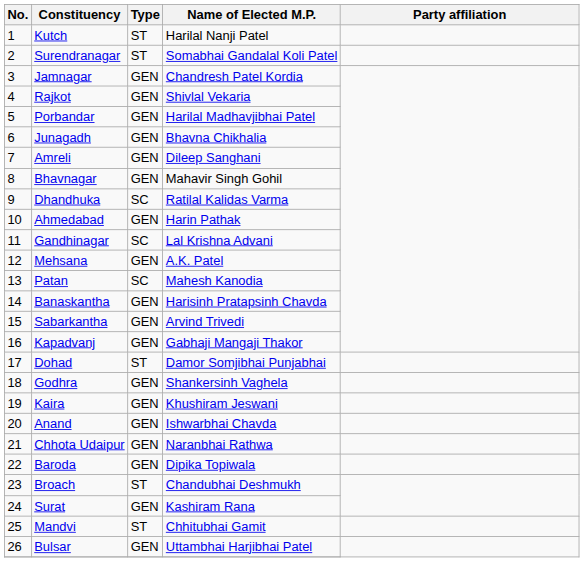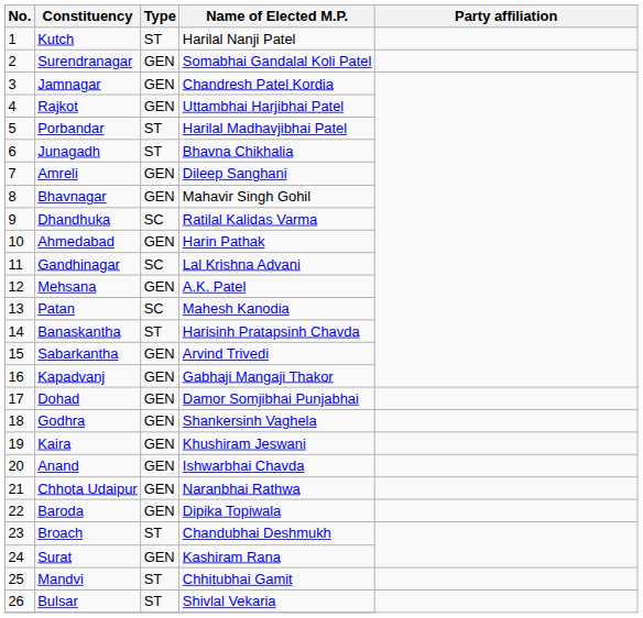 <table class="wikitable" style="font-size: 95%;">
 <tr>
 <th>No.</th>
 <th>Constituency</th>
 <th>Type</th>
 <th>Name of Elected M.P.</th>
 <th colspan="2" style="width:18em">Party affiliation</th>
 </tr>
 <tr>
 <td>1</td>
 <td><a href='#'>Kutch</a></td>
 <td>ST</td>
 <td>Harilal Nanji Patel</td>
 <td></td>
 </tr>
 <tr>
 <td>2</td>
 <td><a href='#'>Surendranagar</a></td>
-<td>ST</td>
+<td>GEN</td>
 <td><a href='#'>Somabhai Gandalal Koli Patel</a></td>
 <td></td>
 </tr>
 <tr>
 <td>3</td>
 <td><a href='#'>Jamnagar</a></td>
 <td>GEN</td>
 <td><a href='#'>Chandresh Patel Kordia</a></td>
 </tr>
 <tr>
 <td>4</td>
 <td><a href='#'>Rajkot</a></td>
 <td>GEN</td>
-<td><a href='#'>Shivlal Vekaria</a></td>
+<td><a href='#'>Uttambhai Harjibhai Patel</a></td>
 </tr>
 <tr>
 <td>5</td>
 <td><a href='#'>Porbandar</a></td>
-<td>GEN</td>
+<td>ST</td>
 <td><a href='#'>Harilal Madhavjibhai Patel</a></td>
 </tr>
 <tr>
 <td>6</td>
 <td><a href='#'>Junagadh</a></td>
-<td>GEN</td>
+<td>ST</td>
 <td><a href='#'>Bhavna Chikhalia</a></td>
 </tr>
 <tr>
 <td>7</td>
 <td><a href='#'>Amreli</a></td>
 <td>GEN</td>
 <td><a href='#'>Dileep Sanghani</a></td>
 </tr>
 <tr>
 <td>8</td>
 <td><a href='#'>Bhavnagar</a></td>
 <td>GEN</td>
 <td>Mahavir Singh Gohil</td>
 </tr>
 <tr>
 <td>9</td>
 <td><a href='#'>Dhandhuka</a></td>
 <td>SC</td>
 <td><a href='#'>Ratilal Kalidas Varma</a></td>
 </tr>
 <tr>
 <td>10</td>
 <td><a href='#'>Ahmedabad</a></td>
 <td>GEN</td>
 <td><a href='#'>Harin Pathak</a></td>
 </tr>
 <tr>
 <td>11</td>
 <td><a href='#'>Gandhinagar</a></td>
 <td>SC</td>
 <td><a href='#'>Lal Krishna Advani</a></td>
 </tr>
 <tr>
 <td>12</td>
 <td><a href='#'>Mehsana</a></td>
 <td>GEN</td>
 <td><a href='#'>A.K. Patel</a></td>
 </tr>
 <tr>
 <td>13</td>
 <td><a href='#'>Patan</a></td>
 <td>SC</td>
 <td><a href='#'>Mahesh Kanodia</a></td>
 </tr>
 <tr>
 <td>14</td>
 <td><a href='#'>Banaskantha</a></td>
-<td>GEN</td>
+<td>ST</td>
 <td><a href='#'>Harisinh Pratapsinh Chavda</a></td>
 </tr>
 <tr>
 <td>15</td>
 <td><a href='#'>Sabarkantha</a></td>
 <td>GEN</td>
 <td><a href='#'>Arvind Trivedi</a></td>
 </tr>
 <tr>
 <td>16</td>
 <td><a href='#'>Kapadvanj</a></td>
 <td>GEN</td>
 <td><a href='#'>Gabhaji Mangaji Thakor</a></td>
 </tr>
 <tr>
 <td>17</td>
 <td><a href='#'>Dohad</a></td>
-<td>ST</td>
+<td>GEN</td>
 <td><a href='#'>Damor Somjibhai Punjabhai</a></td>
 <td></td>
 </tr>
 <tr>
 <td>18</td>
 <td><a href='#'>Godhra</a></td>
 <td>GEN</td>
 <td><a href='#'>Shankersinh Vaghela</a></td>
 <td></td>
 </tr>
 <tr>
 <td>19</td>
 <td><a href='#'>Kaira</a></td>
 <td>GEN</td>
 <td><a href='#'>Khushiram Jeswani</a></td>
 </tr>
 <tr>
 <td>20</td>
 <td><a href='#'>Anand</a></td>
 <td>GEN</td>
 <td><a href='#'>Ishwarbhai Chavda</a></td>
 <td></td>
 </tr>
 <tr>
 <td>21</td>
 <td><a href='#'>Chhota Udaipur</a></td>
 <td>GEN</td>
 <td><a href='#'>Naranbhai Rathwa</a></td>
 <td></td>
 </tr>
 <tr>
 <td>22</td>
 <td><a href='#'>Baroda</a></td>
 <td>GEN</td>
 <td><a href='#'>Dipika Topiwala</a></td>
 <td></td>
 </tr>
 <tr>
 <td>23</td>
 <td><a href='#'>Broach</a></td>
 <td>ST</td>
 <td><a href='#'>Chandubhai Deshmukh</a></td>
 </tr>
 <tr>
 <td>24</td>
 <td><a href='#'>Surat</a></td>
 <td>GEN</td>
 <td><a href='#'>Kashiram Rana</a></td>
 </tr>
 <tr>
 <td>25</td>
 <td><a href='#'>Mandvi</a></td>
 <td>ST</td>
 <td><a href='#'>Chhitubhai Gamit</a></td>
 <td></td>
 </tr>
 <tr>
 <td>26</td>
 <td><a href='#'>Bulsar</a></td>
-<td>GEN</td>
-<td><a href='#'>Uttambhai Harjibhai Patel</a></td>
+<td>ST</td>
+<td><a href='#'>Shivlal Vekaria</a></td>
 </tr>
 <tr>
 </tr>
 </table>
